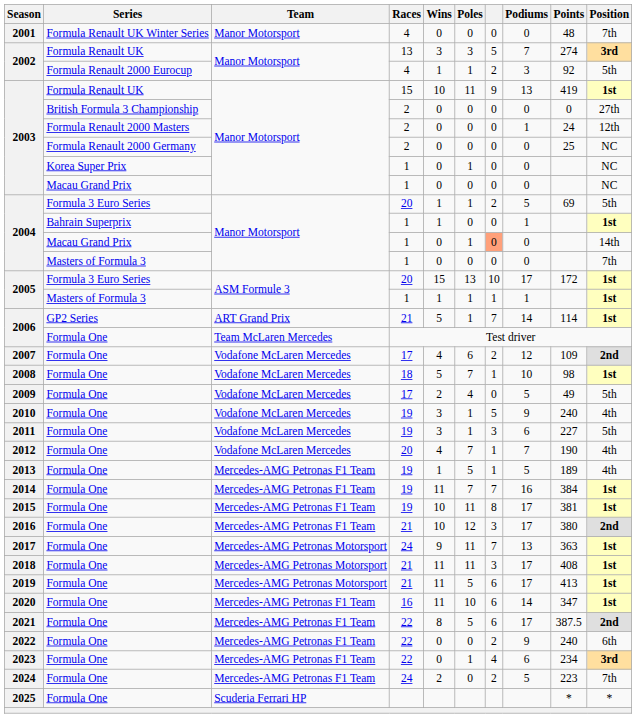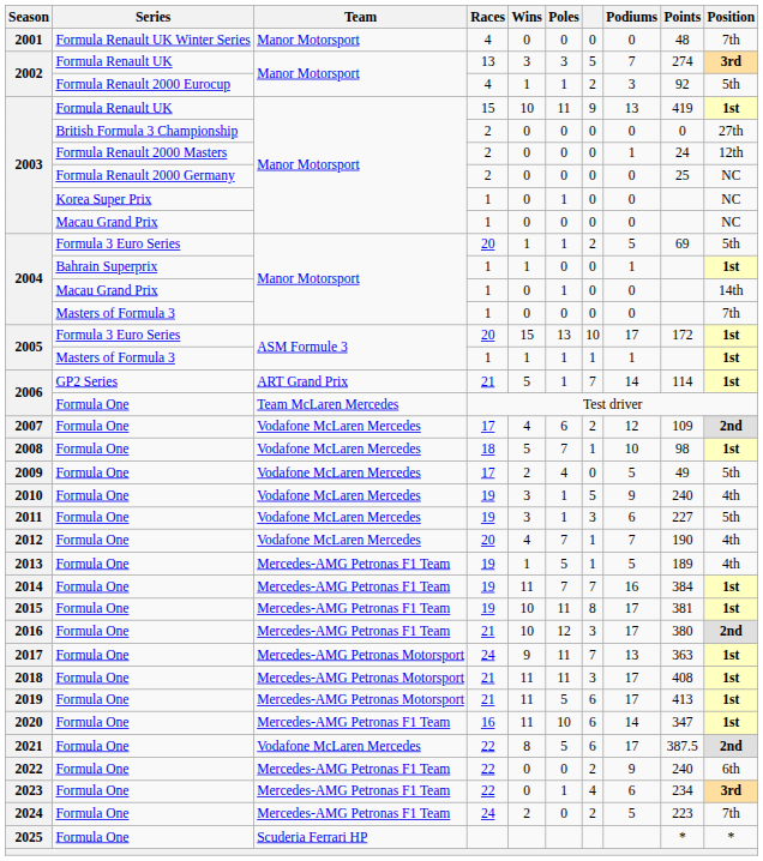 <table class="wikitable" style="text-align:center; font-size:90%;">
 <tr>
 <th>Season</th>
 <th>Series</th>
 <th>Team</th>
 <th>Races</th>
 <th>Wins</th>
 <th>Poles</th>
 <th></th>
 <th>Podiums</th>
 <th>Points</th>
 <th>Position</th>
 </tr>
 <tr>
 <th>2001</th>
 <td align=left><a href='#'>Formula Renault UK Winter Series</a></td>
 <td align=left><a href='#'>Manor Motorsport</a></td>
 <td>4</td>
 <td>0</td>
 <td>0</td>
 <td>0</td>
 <td>0</td>
 <td>48</td>
 <td>7th</td>
 </tr>
 <tr>
 <th rowspan=2>2002</th>
 <td align=left><a href='#'>Formula Renault UK</a></td>
 <td style="text-align:left;" rowspan="2"><a href='#'>Manor Motorsport</a></td>
 <td>13</td>
 <td>3</td>
 <td>3</td>
 <td>5</td>
 <td>7</td>
 <td>274</td>
 <td style="background:#FFDF9F;"><strong>3rd</strong></td>
 </tr>
 <tr>
 <td align=left><a href='#'>Formula Renault 2000 Eurocup</a></td>
 <td>4</td>
 <td>1</td>
 <td>1</td>
 <td>2</td>
 <td>3</td>
 <td>92</td>
 <td>5th</td>
 </tr>
 <tr>
 <th rowspan=6>2003</th>
 <td align=left><a href='#'>Formula Renault UK</a></td>
 <td style="text-align:left;" rowspan="6"><a href='#'>Manor Motorsport</a></td>
 <td>15</td>
 <td>10</td>
 <td>11</td>
 <td>9</td>
 <td>13</td>
 <td>419</td>
 <td style="background:#FFFFBF;"><strong>1st</strong></td>
 </tr>
 <tr>
 <td align=left><a href='#'>British Formula 3 Championship</a></td>
 <td>2</td>
 <td>0</td>
 <td>0</td>
 <td>0</td>
 <td>0</td>
 <td>0</td>
 <td>27th</td>
 </tr>
 <tr>
 <td align=left><a href='#'>Formula Renault 2000 Masters</a></td>
 <td>2</td>
 <td>0</td>
 <td>0</td>
 <td>0</td>
 <td>1</td>
 <td>24</td>
 <td>12th</td>
 </tr>
 <tr>
 <td align=left><a href='#'>Formula Renault 2000 Germany</a></td>
 <td>2</td>
 <td>0</td>
 <td>0</td>
 <td>0</td>
 <td>0</td>
 <td>25</td>
 <td>NC</td>
 </tr>
 <tr>
 <td align=left><a href='#'>Korea Super Prix</a></td>
 <td>1</td>
 <td>0</td>
 <td>1</td>
 <td>0</td>
 <td>0</td>
 <td></td>
 <td>NC</td>
 </tr>
 <tr>
 <td align=left><a href='#'>Macau Grand Prix</a></td>
 <td>1</td>
 <td>0</td>
 <td>0</td>
 <td>0</td>
 <td>0</td>
 <td></td>
 <td>NC</td>
 </tr>
 <tr>
 <th rowspan=4>2004</th>
 <td align=left><a href='#'>Formula 3 Euro Series</a></td>
 <td style="text-align:left;" rowspan="4"><a href='#'>Manor Motorsport</a></td>
 <td><a href='#'>20</a></td>
 <td>1</td>
 <td>1</td>
 <td>2</td>
 <td>5</td>
 <td>69</td>
 <td>5th</td>
 </tr>
 <tr>
 <td align=left><a href='#'>Bahrain Superprix</a></td>
 <td>1</td>
 <td>1</td>
 <td>0</td>
 <td>0</td>
 <td>1</td>
 <td></td>
 <td style="background:#FFFFBF;"><strong>1st</strong></td>
 </tr>
 <tr>
 <td align=left><a href='#'>Macau Grand Prix</a></td>
 <td>1</td>
 <td>0</td>
 <td>1</td>
-<td style="background: lightsalmon;">0</td>
+<td>0</td>
 <td>0</td>
 <td></td>
 <td>14th</td>
 </tr>
 <tr>
 <td align=left><a href='#'>Masters of Formula 3</a></td>
 <td>1</td>
 <td>0</td>
 <td>0</td>
 <td>0</td>
 <td>0</td>
 <td></td>
 <td>7th</td>
 </tr>
 <tr>
 <th rowspan=2>2005</th>
 <td align=left><a href='#'>Formula 3 Euro Series</a></td>
 <td style="text-align:left;" rowspan="2"><a href='#'>ASM Formule 3</a></td>
 <td><a href='#'>20</a></td>
 <td>15</td>
 <td>13</td>
 <td>10</td>
 <td>17</td>
 <td>172</td>
 <td style="background:#FFFFBF;"><strong>1st</strong></td>
 </tr>
 <tr>
 <td align=left><a href='#'>Masters of Formula 3</a></td>
 <td>1</td>
 <td>1</td>
 <td>1</td>
 <td>1</td>
 <td>1</td>
 <td></td>
 <td style="background:#FFFFBF;"><strong>1st</strong></td>
 </tr>
 <tr>
 <th rowspan="2">2006</th>
 <td align=left><a href='#'>GP2 Series</a></td>
 <td align=left><a href='#'>ART Grand Prix</a></td>
 <td><a href='#'>21</a></td>
 <td>5</td>
 <td>1</td>
 <td>7</td>
 <td>14</td>
 <td>114</td>
 <td style="background:#FFFFBF;"><strong>1st</strong></td>
 </tr>
 <tr>
 <td align=left><a href='#'>Formula One</a></td>
 <td align=left><a href='#'>Team McLaren Mercedes</a></td>
 <td colspan="7">Test driver</td>
 </tr>
 <tr>
 <th>2007</th>
 <td align=left><a href='#'>Formula One</a></td>
 <td style="text-align:left;"><a href='#'>Vodafone McLaren Mercedes</a></td>
 <td><a href='#'>17</a></td>
 <td>4</td>
 <td>6</td>
 <td>2</td>
 <td>12</td>
 <td>109</td>
 <td style="background:#DFDFDF;"><strong>2nd</strong></td>
 </tr>
 <tr>
 <th>2008</th>
 <td align=left><a href='#'>Formula One</a></td>
 <td style="text-align:left;"><a href='#'>Vodafone McLaren Mercedes</a></td>
 <td><a href='#'>18</a></td>
 <td>5</td>
 <td>7</td>
 <td>1</td>
 <td>10</td>
 <td>98</td>
 <td style="background:#FFFFBF;"><strong>1st</strong></td>
 </tr>
 <tr>
 <th>2009</th>
 <td align=left><a href='#'>Formula One</a></td>
 <td style="text-align:left;"><a href='#'>Vodafone McLaren Mercedes</a></td>
 <td><a href='#'>17</a></td>
 <td>2</td>
 <td>4</td>
 <td>0</td>
 <td>5</td>
 <td>49</td>
 <td>5th</td>
 </tr>
 <tr>
 <th>2010</th>
 <td align=left><a href='#'>Formula One</a></td>
 <td style="text-align:left;"><a href='#'>Vodafone McLaren Mercedes</a></td>
 <td><a href='#'>19</a></td>
 <td>3</td>
 <td>1</td>
 <td>5</td>
 <td>9</td>
 <td>240</td>
 <td>4th</td>
 </tr>
 <tr>
 <th>2011</th>
 <td align=left><a href='#'>Formula One</a></td>
 <td style="text-align:left;"><a href='#'>Vodafone McLaren Mercedes</a></td>
 <td><a href='#'>19</a></td>
 <td>3</td>
 <td>1</td>
 <td>3</td>
 <td>6</td>
 <td>227</td>
 <td>5th</td>
 </tr>
 <tr>
 <th>2012</th>
 <td align=left><a href='#'>Formula One</a></td>
 <td style="text-align:left;"><a href='#'>Vodafone McLaren Mercedes</a></td>
 <td><a href='#'>20</a></td>
 <td>4</td>
 <td>7</td>
 <td>1</td>
 <td>7</td>
 <td>190</td>
 <td>4th</td>
 </tr>
 <tr>
 <th>2013</th>
 <td align=left><a href='#'>Formula One</a></td>
 <td style="text-align:left;"><a href='#'>Mercedes-AMG Petronas F1 Team</a></td>
 <td><a href='#'>19</a></td>
 <td>1</td>
 <td>5</td>
 <td>1</td>
 <td>5</td>
 <td>189</td>
 <td>4th</td>
 </tr>
 <tr>
 <th>2014</th>
 <td align=left><a href='#'>Formula One</a></td>
 <td style="text-align:left;"><a href='#'>Mercedes-AMG Petronas F1 Team</a></td>
 <td><a href='#'>19</a></td>
 <td>11</td>
 <td>7</td>
 <td>7</td>
 <td>16</td>
 <td>384</td>
 <td style="background:#FFFFBF;"><strong>1st</strong></td>
 </tr>
 <tr>
 <th>2015</th>
 <td align=left><a href='#'>Formula One</a></td>
 <td style="text-align:left;"><a href='#'>Mercedes-AMG Petronas F1 Team</a></td>
 <td><a href='#'>19</a></td>
 <td>10</td>
 <td>11</td>
 <td>8</td>
 <td>17</td>
 <td>381</td>
 <td style="background:#FFFFBF;"><strong>1st</strong></td>
 </tr>
 <tr>
 <th>2016</th>
 <td align=left><a href='#'>Formula One</a></td>
 <td style="text-align:left;"><a href='#'>Mercedes-AMG Petronas F1 Team</a></td>
 <td><a href='#'>21</a></td>
 <td>10</td>
 <td>12</td>
 <td>3</td>
 <td>17</td>
 <td>380</td>
 <td style="background:#DFDFDF;"><strong>2nd</strong></td>
 </tr>
 <tr>
 <th>2017</th>
 <td align=left><a href='#'>Formula One</a></td>
 <td style="text-align:left;"><a href='#'>Mercedes-AMG Petronas Motorsport</a></td>
 <td><a href='#'>24</a></td>
 <td>9</td>
 <td>11</td>
 <td>7</td>
 <td>13</td>
 <td>363</td>
 <td style="background:#FFFFBF;"><strong>1st</strong></td>
 </tr>
 <tr>
 <th>2018</th>
 <td align=left><a href='#'>Formula One</a></td>
 <td style="text-align:left;"><a href='#'>Mercedes-AMG Petronas Motorsport</a></td>
 <td><a href='#'>21</a></td>
 <td>11</td>
 <td>11</td>
 <td>3</td>
 <td>17</td>
 <td>408</td>
 <td style="background:#FFFFBF;"><strong>1st</strong></td>
 </tr>
 <tr>
 <th>2019</th>
 <td align=left><a href='#'>Formula One</a></td>
 <td style="text-align:left;"><a href='#'>Mercedes-AMG Petronas Motorsport</a></td>
 <td><a href='#'>21</a></td>
 <td>11</td>
 <td>5</td>
 <td>6</td>
 <td>17</td>
 <td>413</td>
 <td style="background:#FFFFBF;"><strong>1st</strong></td>
 </tr>
 <tr>
 <th>2020</th>
 <td align=left><a href='#'>Formula One</a></td>
 <td style="text-align:left;"><a href='#'>Mercedes-AMG Petronas F1 Team</a></td>
 <td><a href='#'>16</a></td>
 <td>11</td>
 <td>10</td>
 <td>6</td>
 <td>14</td>
 <td>347</td>
 <td style="background:#FFFFBF;"><strong>1st</strong></td>
 </tr>
 <tr>
 <th>2021</th>
 <td align=left><a href='#'>Formula One</a></td>
-<td style="text-align:left;"><a href='#'>Mercedes-AMG Petronas F1 Team</a></td>
+<td style="text-align:left;"><a href='#'>Vodafone McLaren Mercedes</a></td>
 <td><a href='#'>22</a></td>
 <td>8</td>
 <td>5</td>
 <td>6</td>
 <td>17</td>
 <td>387.5</td>
 <td style="background:#DFDFDF;"><strong>2nd</strong></td>
 </tr>
 <tr>
 <th>2022</th>
 <td align=left><a href='#'>Formula One</a></td>
 <td align=left><a href='#'>Mercedes-AMG Petronas F1 Team</a></td>
 <td><a href='#'>22</a></td>
 <td>0</td>
 <td>0</td>
 <td>2</td>
 <td>9</td>
 <td>240</td>
 <td>6th</td>
 </tr>
 <tr>
 <th>2023</th>
 <td align=left><a href='#'>Formula One</a></td>
 <td align=left><a href='#'>Mercedes-AMG Petronas F1 Team</a></td>
 <td><a href='#'>22</a></td>
 <td>0</td>
 <td>1</td>
 <td>4</td>
 <td>6</td>
 <td>234</td>
 <td style="background:#FFDF9F;"><strong>3rd</strong></td>
 </tr>
 <tr>
 <th>2024</th>
 <td align=left><a href='#'>Formula One</a></td>
 <td align=left><a href='#'>Mercedes-AMG Petronas F1 Team</a></td>
 <td><a href='#'>24</a></td>
 <td>2</td>
 <td>0</td>
 <td>2</td>
 <td>5</td>
 <td>223</td>
 <td>7th</td>
 </tr>
 <tr>
 <th>2025</th>
 <td align=left><a href='#'>Formula One</a></td>
 <td align=left><a href='#'>Scuderia Ferrari HP</a></td>
 <td><a href='#'></a></td>
 <td></td>
 <td></td>
 <td></td>
 <td></td>
 <td>*</td>
 <td>*</td>
 </tr>
 <tr>
 <th colspan="10"></th>
 </tr>
 </table>
